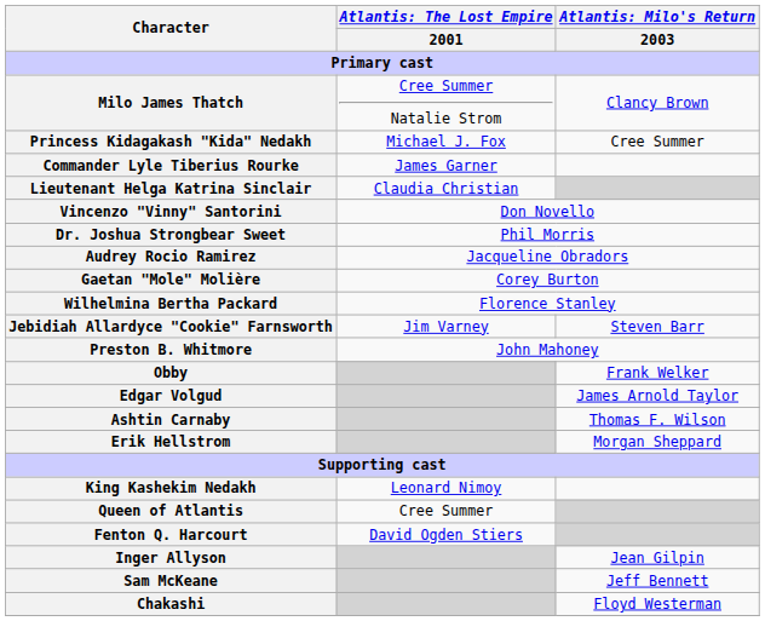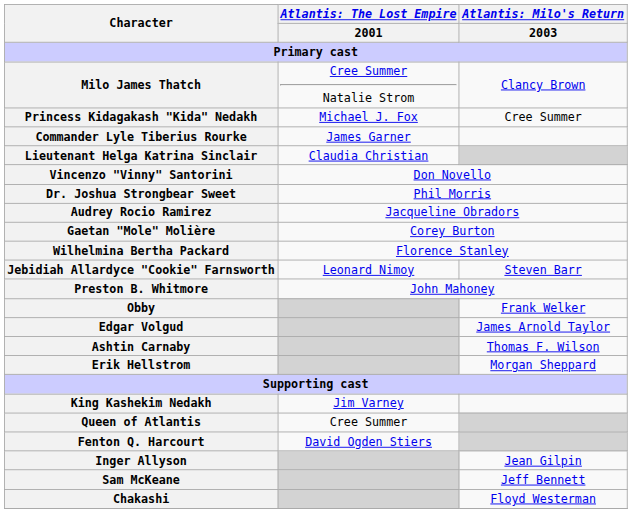 <table class="wikitable" style="text-align:center;">
 <tr>
 <th rowspan="2">Character</th>
 <th><em><a href='#'>Atlantis: The Lost Empire</a></em></th>
 <th><em><a href='#'>Atlantis: Milo's Return</a></em></th>
 </tr>
 <tr>
 <th>2001</th>
 <th>2003</th>
 </tr>
 <tr>
 <th style="background-color:#ccccff;" colspan="3">Primary cast</th>
 </tr>
 <tr>
 <th>Milo James Thatch</th>
 <td><a href='#'>Cree Summer</a><hr>Natalie Strom</td>
 <td><a href='#'>Clancy Brown</a></td>
 </tr>
 <tr>
 <th>Princess Kidagakash "Kida" Nedakh</th>
 <td><a href='#'>Michael J. Fox</a></td>
 <td>Cree Summer</td>
 </tr>
 <tr>
 <th>Commander Lyle Tiberius Rourke</th>
 <td><a href='#'>James Garner</a></td>
 <td></td>
 </tr>
 <tr>
 <th>Lieutenant Helga Katrina Sinclair</th>
 <td><a href='#'>Claudia Christian</a></td>
 <td style="background:lightgrey;"></td>
 </tr>
 <tr>
 <th>Vincenzo "Vinny" Santorini</th>
 <td colspan="2"><a href='#'>Don Novello</a></td>
 </tr>
 <tr>
 <th>Dr. Joshua Strongbear Sweet</th>
 <td colspan="2"><a href='#'>Phil Morris</a></td>
 </tr>
 <tr>
 <th>Audrey Rocio Ramirez</th>
 <td colspan="2"><a href='#'>Jacqueline Obradors</a></td>
 </tr>
 <tr>
 <th>Gaetan "Mole" Molière</th>
 <td colspan="2"><a href='#'>Corey Burton</a></td>
 </tr>
 <tr>
 <th>Wilhelmina Bertha Packard</th>
 <td colspan="2"><a href='#'>Florence Stanley</a></td>
 </tr>
 <tr>
 <th>Jebidiah Allardyce "Cookie" Farnsworth</th>
-<td><a href='#'>Jim Varney</a></td>
+<td><a href='#'>Leonard Nimoy</a></td>
 <td><a href='#'>Steven Barr</a></td>
 </tr>
 <tr>
 <th>Preston B. Whitmore</th>
 <td colspan="2"><a href='#'>John Mahoney</a></td>
 </tr>
 <tr>
 <th>Obby</th>
 <td style="background:lightgrey;"></td>
 <td><a href='#'>Frank Welker</a></td>
 </tr>
 <tr>
 <th>Edgar Volgud</th>
 <td style="background:lightgrey;"></td>
 <td><a href='#'>James Arnold Taylor</a></td>
 </tr>
 <tr>
 <th>Ashtin Carnaby</th>
 <td style="background:lightgrey;"></td>
 <td><a href='#'>Thomas F. Wilson</a></td>
 </tr>
 <tr>
 <th>Erik Hellstrom</th>
 <td style="background:lightgrey;"></td>
 <td><a href='#'>Morgan Sheppard</a></td>
 </tr>
 <tr>
 <th style="background-color:#ccccff;" colspan="3">Supporting cast</th>
 </tr>
 <tr>
 <th>King Kashekim Nedakh</th>
-<td><a href='#'>Leonard Nimoy</a></td>
+<td><a href='#'>Jim Varney</a></td>
 <td></td>
 </tr>
 <tr>
 <th>Queen of Atlantis</th>
 <td>Cree Summer</td>
 <td style="background:lightgrey;"></td>
 </tr>
 <tr>
 <th>Fenton Q. Harcourt</th>
 <td><a href='#'>David Ogden Stiers</a></td>
 <td style="background:lightgrey;"></td>
 </tr>
 <tr>
 <th>Inger Allyson</th>
 <td style="background:lightgrey;"></td>
 <td><a href='#'>Jean Gilpin</a></td>
 </tr>
 <tr>
 <th>Sam McKeane</th>
 <td style="background:lightgrey;"></td>
 <td><a href='#'>Jeff Bennett</a></td>
 </tr>
 <tr>
 <th>Chakashi</th>
 <td style="background:lightgrey;"></td>
 <td><a href='#'>Floyd Westerman</a></td>
 </tr>
 <tr>
 </tr>
 </table>
